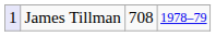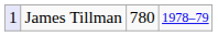 <table class="wikitable">
 <tr>
 </tr>
 <tr>
 <td style="background: lavender;">1</td>
 <td>James Tillman</td>
-<td>708</td>
+<td>780</td>
 <td style="font-size:80%;"><a href='#'>1978–79</a></td>
 </tr>
 </table>
